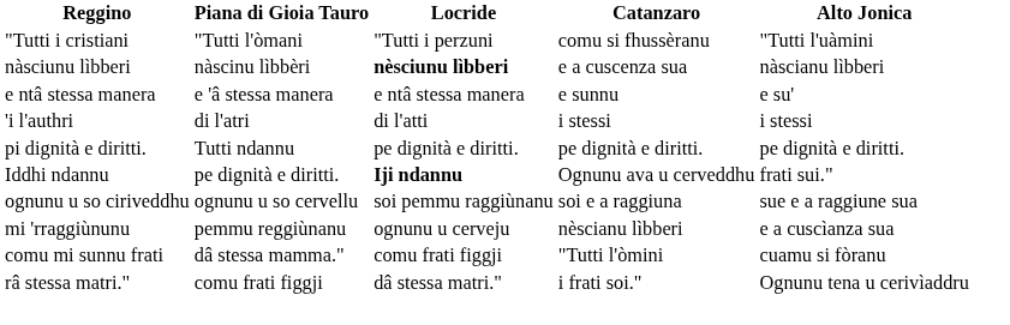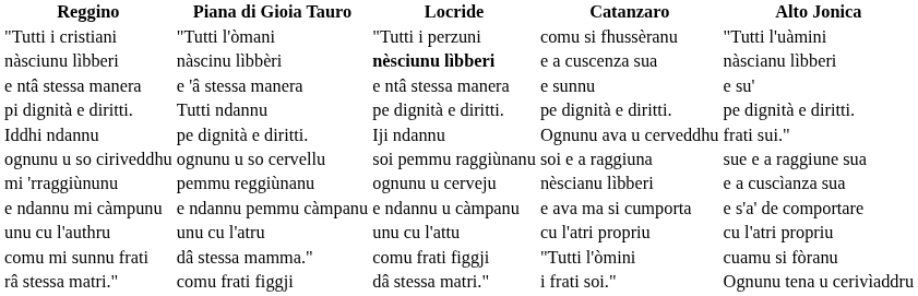 <table>
 <tr>
 <th>Reggino</th>
 <th>Piana di Gioia Tauro</th>
 <th>Locride</th>
 <th>Catanzaro</th>
 <th>Alto Jonica</th>
 </tr>
 <tr>
 <td>"Tutti i cristiani</td>
 <td>"Tutti l'òmani</td>
 <td>"Tutti i perzuni</td>
 <td>comu si fhussèranu</td>
 <td>"Tutti l'uàmini</td>
 </tr>
 <tr>
 <td>nàsciunu lìbberi</td>
 <td>nàscinu lìbbèri</td>
 <td><strong>nèsciunu lìbberi</strong></td>
 <td>e a cuscenza sua</td>
 <td>nàscianu lìbberi</td>
 </tr>
 <tr>
 <td>e ntâ stessa manera</td>
 <td>e 'â stessa manera</td>
 <td>e ntâ stessa manera</td>
 <td>e sunnu</td>
 <td>e su'</td>
 </tr>
 <tr>
-<td>'i l'authri</td>
-<td>di l'atri</td>
-<td>di l'atti</td>
-<td>i stessi</td>
-<td>i stessi</td>
-</tr>
-<tr>
 <td>pi dignità e diritti.</td>
 <td>Tutti ndannu</td>
 <td>pe dignità e diritti.</td>
 <td>pe dignità e diritti.</td>
 <td>pe dignità e diritti.</td>
 </tr>
 <tr>
 <td>Iddhi ndannu</td>
 <td>pe dignità e diritti.</td>
-<td><strong>Iji ndannu</strong></td>
+<td>Iji ndannu</td>
 <td>Ognunu ava u cerveddhu</td>
 <td>frati sui."</td>
 </tr>
 <tr>
 <td>ognunu u so ciriveddhu</td>
 <td>ognunu u so cervellu</td>
 <td>soi pemmu raggiùnanu</td>
 <td>soi e a raggiuna</td>
 <td>sue e a raggiune sua</td>
 </tr>
 <tr>
 <td>mi 'rraggiùnunu</td>
 <td>pemmu reggiùnanu</td>
 <td>ognunu u cerveju</td>
 <td>nèscianu lìbberi</td>
 <td>e a cuscìanza sua</td>
 </tr>
 <tr>
+<td>e ndannu mi càmpunu</td>
+<td>e ndannu pemmu càmpanu</td>
+<td>e ndannu u càmpanu</td>
+<td>e ava ma si cumporta</td>
+<td>e s'a' de comportare</td>
+</tr>
+<tr>
+<td>unu cu l'authru</td>
+<td>unu cu l'atru</td>
+<td>unu cu l'attu</td>
+<td>cu l'atri propriu</td>
+<td>cu l'atri propriu</td>
+</tr>
+<tr>
 <td>comu mi sunnu frati</td>
 <td>dâ stessa mamma."</td>
 <td>comu frati figgji</td>
 <td>"Tutti l'òmini</td>
 <td>cuamu si fòranu</td>
 </tr>
 <tr>
 <td>râ stessa matri."</td>
 <td>comu frati figgji</td>
 <td>dâ stessa matri."</td>
 <td>i frati soi."</td>
 <td>Ognunu tena u cerivìaddru</td>
 </tr>
 </table>
